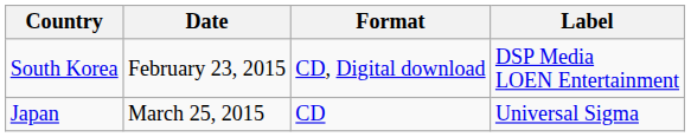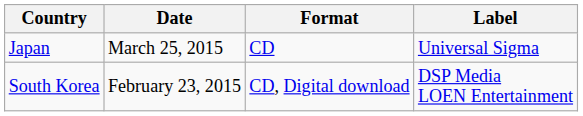 <table class="wikitable">
 <tr>
 <th>Country</th>
 <th>Date</th>
 <th>Format</th>
 <th>Label</th>
 </tr>
 <tr>
+<td><a href='#'>Japan</a></td>
+<td>March 25, 2015</td>
+<td><a href='#'>CD</a></td>
+<td><a href='#'>Universal Sigma</a></td>
+</tr>
+<tr>
 <td><a href='#'>South Korea</a></td>
 <td>February 23, 2015</td>
 <td><a href='#'>CD</a>, <a href='#'>Digital download</a></td>
 <td><a href='#'>DSP Media</a><br><a href='#'>LOEN Entertainment</a></td>
 </tr>
-<tr>
-<td><a href='#'>Japan</a></td>
-<td>March 25, 2015</td>
-<td><a href='#'>CD</a></td>
-<td><a href='#'>Universal Sigma</a></td>
-</tr>
 </table>
